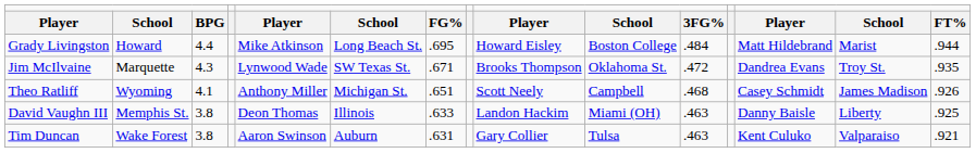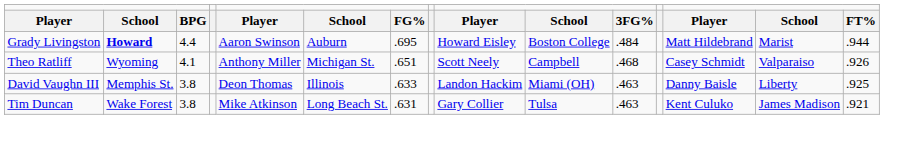 <table class="wikitable" style="text-align: left;">
 <tr>
 <td colspan=3></td>
 <td></td>
 <td colspan=3></td>
 <td></td>
 <td colspan=3></td>
 <td></td>
 <td colspan=3></td>
 </tr>
 <tr>
 <th>Player</th>
 <th>School</th>
 <th>BPG</th>
 <th></th>
 <th>Player</th>
 <th>School</th>
 <th>FG%</th>
 <th></th>
 <th>Player</th>
 <th>School</th>
 <th>3FG%</th>
 <th></th>
 <th>Player</th>
 <th>School</th>
 <th>FT%</th>
 </tr>
 <tr>
 <td align="left"><a href='#'>Grady Livingston</a></td>
-<td><a href='#'>Howard</a></td>
+<td><strong><a href='#'>Howard</a></strong></td>
 <td>4.4</td>
 <td></td>
-<td><a href='#'>Mike Atkinson</a></td>
-<td><a href='#'>Long Beach St.</a></td>
+<td><a href='#'>Aaron Swinson</a></td>
+<td><a href='#'>Auburn</a></td>
 <td>.695</td>
 <td></td>
 <td><a href='#'>Howard Eisley</a></td>
 <td><a href='#'>Boston College</a></td>
 <td>.484</td>
 <td></td>
 <td><a href='#'>Matt Hildebrand</a></td>
 <td><a href='#'>Marist</a></td>
 <td>.944</td>
-</tr>
-<tr>
-<td align="left"><a href='#'>Jim McIlvaine</a></td>
-<td>Marquette</td>
-<td>4.3</td>
-<td></td>
-<td><a href='#'>Lynwood Wade</a></td>
-<td><a href='#'>SW Texas St.</a></td>
-<td>.671</td>
-<td></td>
-<td><a href='#'>Brooks Thompson</a></td>
-<td><a href='#'>Oklahoma St.</a></td>
-<td>.472</td>
-<td></td>
-<td><a href='#'>Dandrea Evans</a></td>
-<td><a href='#'>Troy St.</a></td>
-<td>.935</td>
 </tr>
 <tr>
 <td align="left"><a href='#'>Theo Ratliff</a></td>
 <td><a href='#'>Wyoming</a></td>
 <td>4.1</td>
 <td></td>
 <td><a href='#'>Anthony Miller</a></td>
 <td><a href='#'>Michigan St.</a></td>
 <td>.651</td>
 <td></td>
 <td><a href='#'>Scott Neely</a></td>
 <td><a href='#'>Campbell</a></td>
 <td>.468</td>
 <td></td>
 <td><a href='#'>Casey Schmidt</a></td>
-<td><a href='#'>James Madison</a></td>
+<td><a href='#'>Valparaiso</a></td>
 <td>.926</td>
 </tr>
 <tr>
 <td align="left"><a href='#'>David Vaughn III</a></td>
 <td><a href='#'>Memphis St.</a></td>
 <td>3.8</td>
 <td></td>
 <td><a href='#'>Deon Thomas</a></td>
 <td><a href='#'>Illinois</a></td>
 <td>.633</td>
 <td></td>
 <td><a href='#'>Landon Hackim</a></td>
 <td><a href='#'>Miami (OH)</a></td>
 <td>.463</td>
 <td></td>
 <td><a href='#'>Danny Baisle</a></td>
 <td><a href='#'>Liberty</a></td>
 <td>.925</td>
 </tr>
 <tr>
 <td align="left"><a href='#'>Tim Duncan</a></td>
 <td><a href='#'>Wake Forest</a></td>
 <td>3.8</td>
 <td></td>
-<td><a href='#'>Aaron Swinson</a></td>
-<td><a href='#'>Auburn</a></td>
+<td><a href='#'>Mike Atkinson</a></td>
+<td><a href='#'>Long Beach St.</a></td>
 <td>.631</td>
 <td></td>
 <td><a href='#'>Gary Collier</a></td>
 <td><a href='#'>Tulsa</a></td>
 <td>.463</td>
 <td></td>
 <td><a href='#'>Kent Culuko</a></td>
-<td><a href='#'>Valparaiso</a></td>
+<td><a href='#'>James Madison</a></td>
 <td>.921</td>
 </tr>
 </table>
